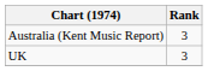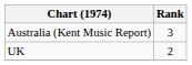 <table class="wikitable">
 <tr>
 <th>Chart (1974)</th>
 <th style="text-align:center;">Rank</th>
 </tr>
 <tr>
 <td>Australia (Kent Music Report)</td>
 <td style="text-align:center;">3</td>
 </tr>
 <tr>
 <td>UK</td>
-<td style="text-align:center;">3</td>
+<td style="text-align:center;">2</td>
 </tr>
 <tr>
 </tr>
 </table>
